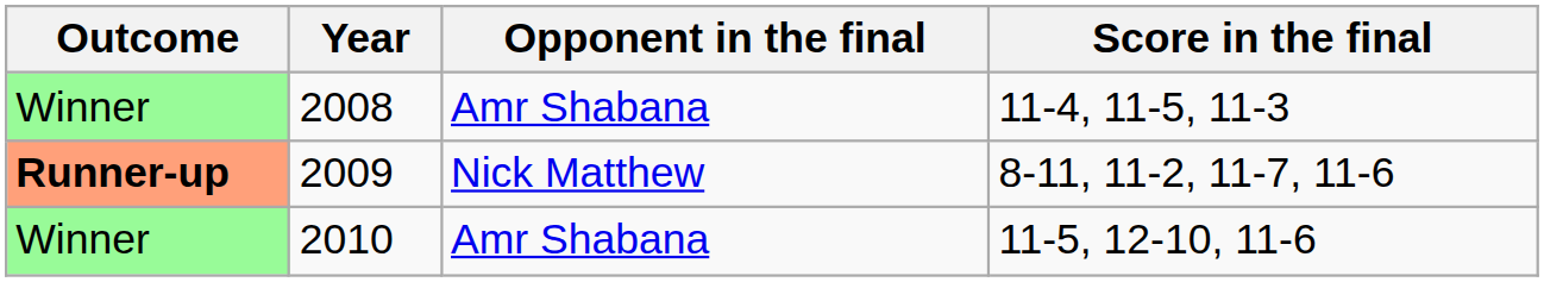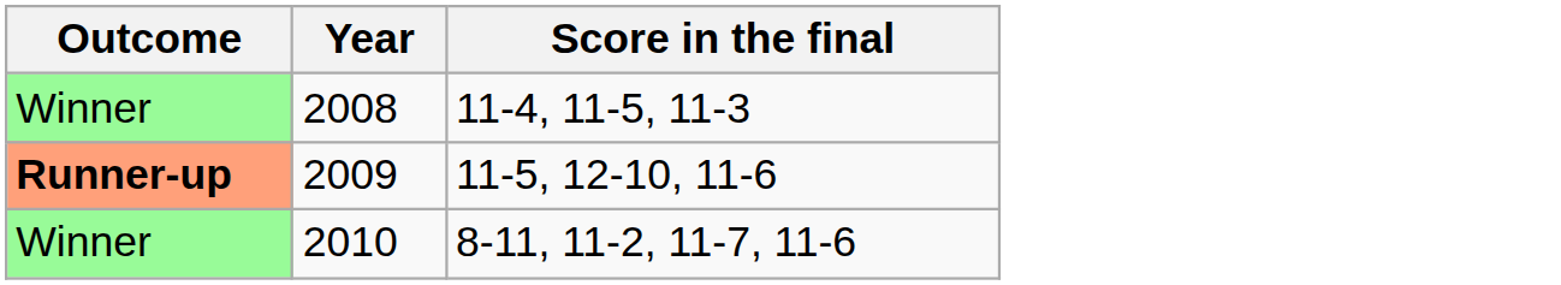 <table class="sortable wikitable">
 <tr>
 <th width="100">Outcome</th>
 <th width="50">Year</th>
-<th width="200">Opponent in the final</th>
 <th width="200">Score in the final</th>
 </tr>
 <tr>
 <td bgcolor="98FB98">Winner</td>
 <td>2008</td>
-<td>   <a href='#'>Amr Shabana</a></td>
 <td>11-4, 11-5, 11-3</td>
 </tr>
 <tr>
 <td bgcolor="ffa07a"><strong>Runner-up</strong></td>
 <td>2009</td>
-<td>   <a href='#'>Nick Matthew</a></td>
-<td>8-11, 11-2, 11-7, 11-6</td>
+<td>11-5, 12-10, 11-6</td>
 </tr>
 <tr>
 <td bgcolor="98FB98">Winner</td>
 <td>2010</td>
-<td>   <a href='#'>Amr Shabana</a></td>
-<td>11-5, 12-10, 11-6</td>
+<td>8-11, 11-2, 11-7, 11-6</td>
 </tr>
 </table>
